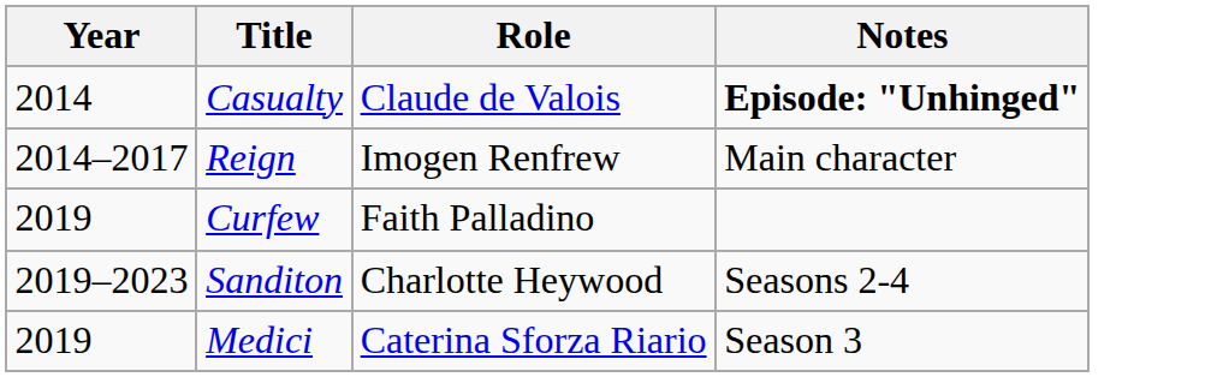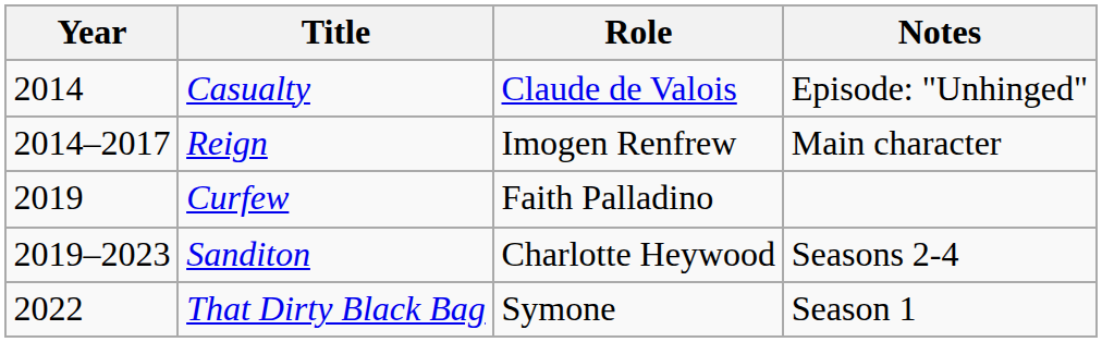 <table class="wikitable sortable">
 <tr>
 <th>Year</th>
 <th>Title</th>
 <th>Role</th>
 <th>Notes</th>
 </tr>
 <tr>
 <td>2014</td>
 <td><em><a href='#'>Casualty</a></em></td>
 <td><a href='#'>Claude de Valois</a></td>
-<td><strong>Episode: "Unhinged"</strong></td>
+<td>Episode: "Unhinged"</td>
 </tr>
 <tr>
 <td>2014–2017</td>
 <td><em><a href='#'>Reign</a></em></td>
 <td>Imogen Renfrew</td>
 <td>Main character</td>
 </tr>
 <tr>
 <td>2019</td>
 <td><em><a href='#'>Curfew</a></em></td>
 <td>Faith Palladino</td>
 <td></td>
 </tr>
 <tr>
 <td>2019–2023</td>
 <td><em><a href='#'>Sanditon</a></em></td>
 <td>Charlotte Heywood</td>
 <td>Seasons 2-4</td>
 </tr>
 <tr>
-<td>2019</td>
-<td><em><a href='#'>Medici</a></em></td>
-<td><a href='#'>Caterina Sforza Riario</a></td>
-<td>Season 3</td>
+<td>2022</td>
+<td><em><a href='#'>That Dirty Black Bag</a></em></td>
+<td>Symone</td>
+<td>Season 1</td>
 </tr>
 </table>
